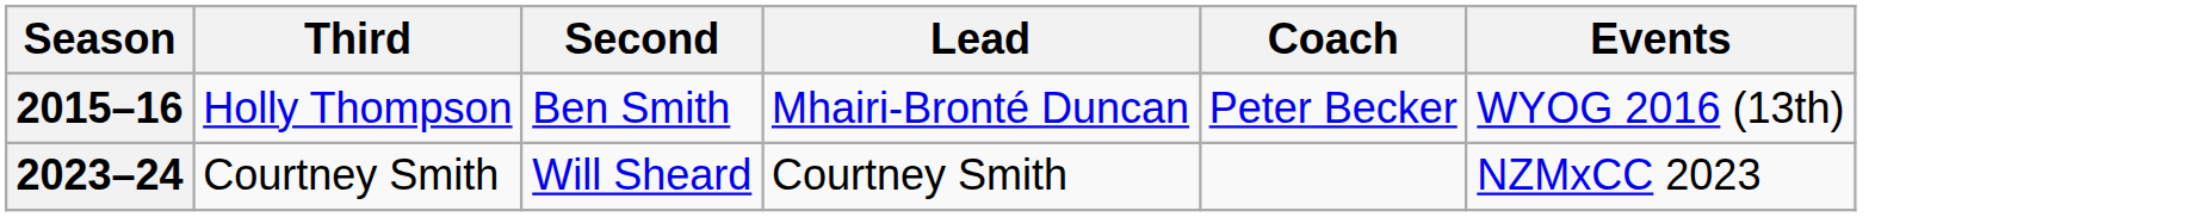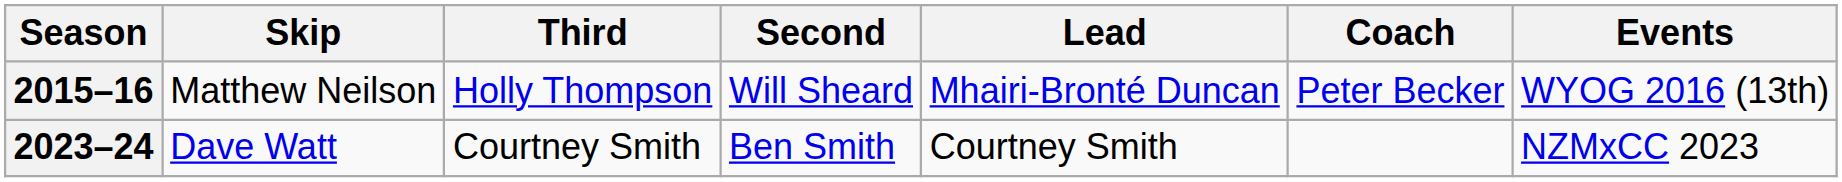 <table class="wikitable">
 <tr>
 <th scope="col">Season</th>
+<th scope="col">Skip</th>
 <th scope="col">Third</th>
 <th scope="col">Second</th>
 <th scope="col">Lead</th>
 <th scope="col">Coach</th>
 <th scope="col">Events</th>
 </tr>
 <tr>
 <th scope="row">2015–16</th>
+<td>Matthew Neilson</td>
 <td><a href='#'>Holly Thompson</a></td>
-<td><a href='#'>Ben Smith</a></td>
+<td><a href='#'>Will Sheard</a></td>
 <td><a href='#'>Mhairi-Bronté Duncan</a></td>
 <td><a href='#'>Peter Becker</a></td>
 <td><a href='#'>WYOG 2016</a> (13th)</td>
 </tr>
 <tr>
 <th scope="row">2023–24</th>
+<td><a href='#'>Dave Watt</a></td>
 <td>Courtney Smith</td>
-<td><a href='#'>Will Sheard</a></td>
+<td><a href='#'>Ben Smith</a></td>
 <td>Courtney Smith</td>
 <td></td>
 <td><a href='#'>NZMxCC</a> 2023 </td>
 </tr>
 </table>
